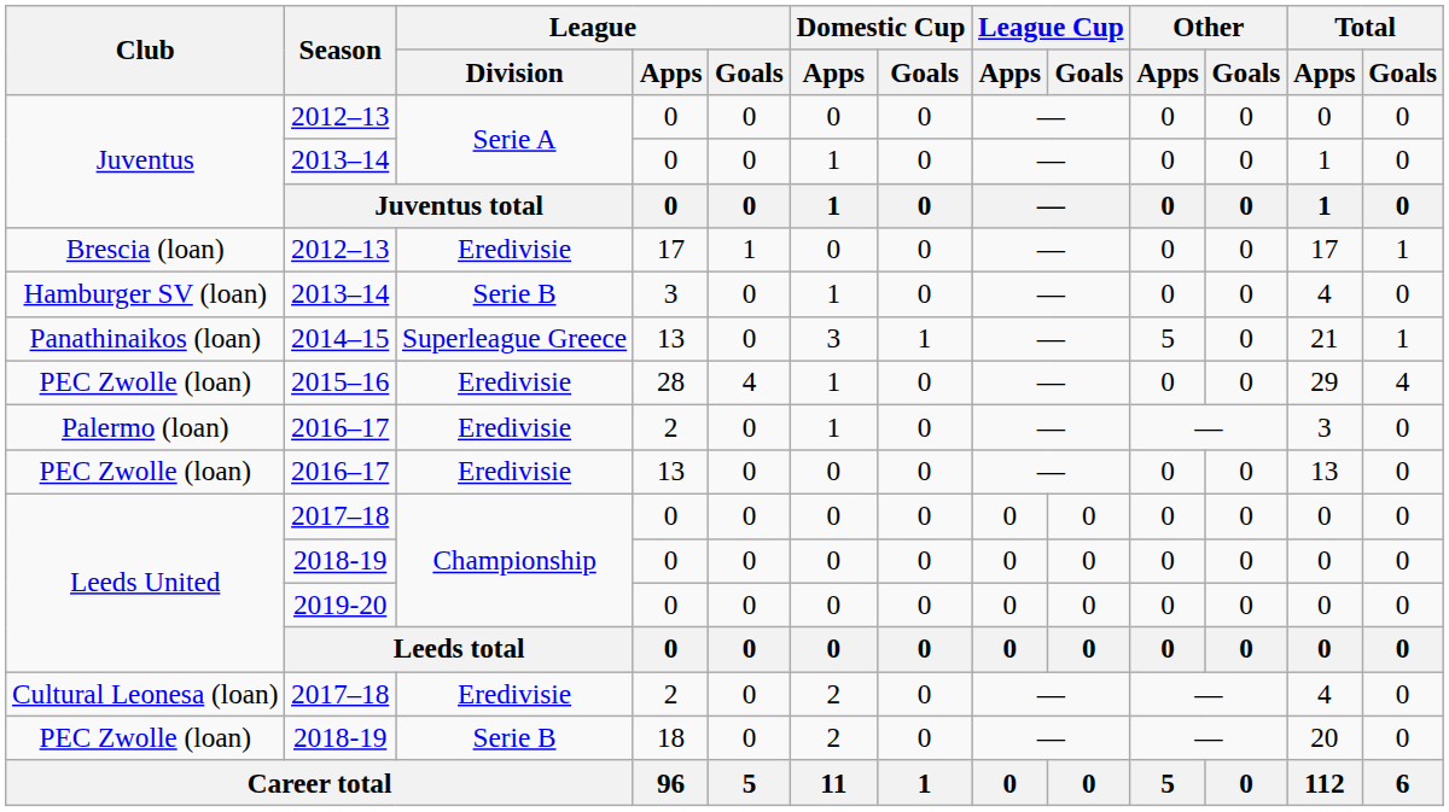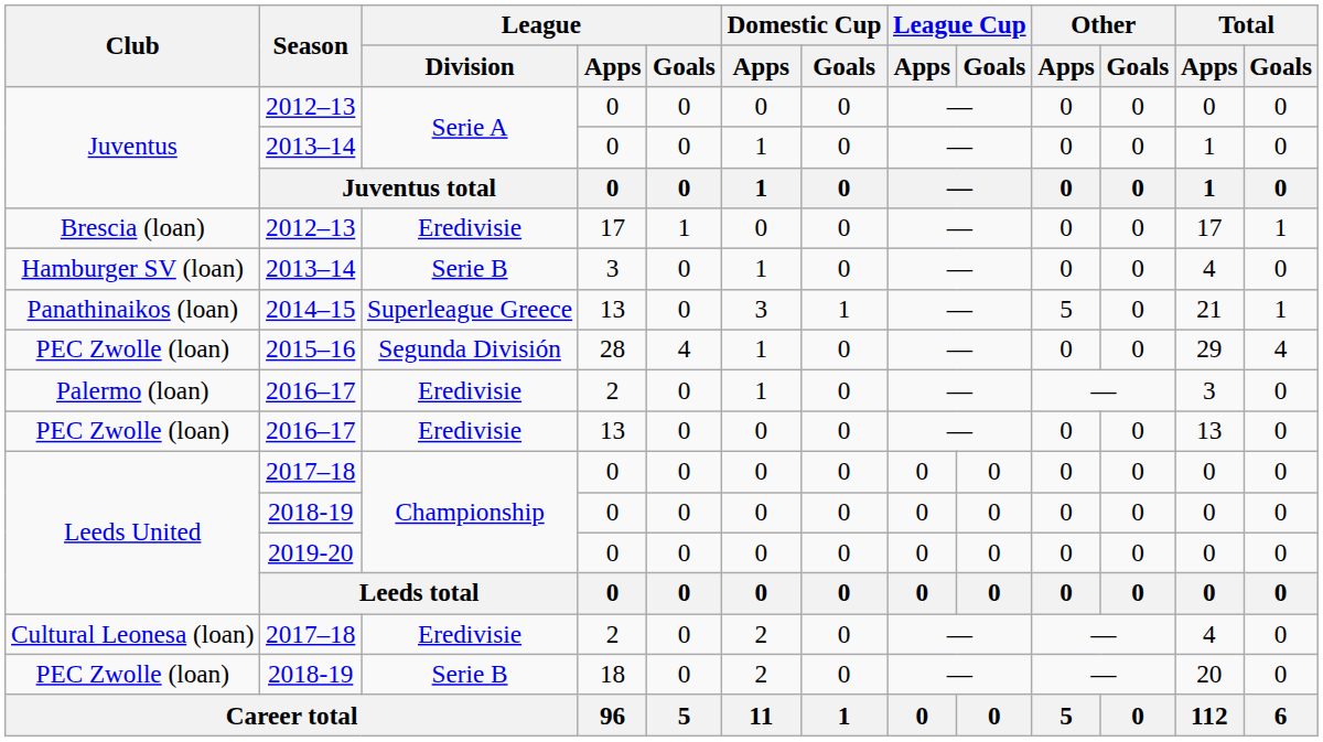 <table class="wikitable" style="text-align:center">
 <tr>
 <th rowspan="2">Club</th>
 <th rowspan="2">Season</th>
 <th colspan="3">League</th>
 <th colspan="2">Domestic Cup</th>
 <th colspan="2"><a href='#'>League Cup</a></th>
 <th colspan="2">Other</th>
 <th colspan="2">Total</th>
 </tr>
 <tr>
 <th>Division</th>
 <th>Apps</th>
 <th>Goals</th>
 <th>Apps</th>
 <th>Goals</th>
 <th>Apps</th>
 <th>Goals</th>
 <th>Apps</th>
 <th>Goals</th>
 <th>Apps</th>
 <th>Goals</th>
 </tr>
 <tr>
 <td rowspan="3"><a href='#'>Juventus</a></td>
 <td><a href='#'>2012–13</a></td>
 <td rowspan="2"><a href='#'>Serie A</a></td>
 <td>0</td>
 <td>0</td>
 <td>0</td>
 <td>0</td>
 <td colspan="2">—</td>
 <td>0</td>
 <td>0</td>
 <td>0</td>
 <td>0</td>
 </tr>
 <tr>
 <td><a href='#'>2013–14</a></td>
 <td>0</td>
 <td>0</td>
 <td>1</td>
 <td>0</td>
 <td colspan="2">—</td>
 <td>0</td>
 <td>0</td>
 <td>1</td>
 <td>0</td>
 </tr>
 <tr>
 <th colspan="2">Juventus total</th>
 <th>0</th>
 <th>0</th>
 <th>1</th>
 <th>0</th>
 <th colspan="2">—</th>
 <th>0</th>
 <th>0</th>
 <th>1</th>
 <th>0</th>
 </tr>
 <tr>
 <td><a href='#'>Brescia</a> (loan)</td>
 <td><a href='#'>2012–13</a></td>
 <td><a href='#'>Eredivisie</a></td>
 <td>17</td>
 <td>1</td>
 <td>0</td>
 <td>0</td>
 <td colspan="2">—</td>
 <td>0</td>
 <td>0</td>
 <td>17</td>
 <td>1</td>
 </tr>
 <tr>
 <td><a href='#'>Hamburger SV</a> (loan)</td>
 <td><a href='#'>2013–14</a></td>
 <td><a href='#'>Serie B</a></td>
 <td>3</td>
 <td>0</td>
 <td>1</td>
 <td>0</td>
 <td colspan="2">—</td>
 <td>0</td>
 <td>0</td>
 <td>4</td>
 <td>0</td>
 </tr>
 <tr>
 <td><a href='#'>Panathinaikos</a> (loan)</td>
 <td><a href='#'>2014–15</a></td>
 <td><a href='#'>Superleague Greece</a></td>
 <td>13</td>
 <td>0</td>
 <td>3</td>
 <td>1</td>
 <td colspan="2">—</td>
 <td>5</td>
 <td>0</td>
 <td>21</td>
 <td>1</td>
 </tr>
 <tr>
 <td><a href='#'>PEC Zwolle</a> (loan)</td>
 <td><a href='#'>2015–16</a></td>
-<td><a href='#'>Eredivisie</a></td>
+<td><a href='#'>Segunda División</a></td>
 <td>28</td>
 <td>4</td>
 <td>1</td>
 <td>0</td>
 <td colspan="2">—</td>
 <td>0</td>
 <td>0</td>
 <td>29</td>
 <td>4</td>
 </tr>
 <tr>
 <td><a href='#'>Palermo</a> (loan)</td>
 <td><a href='#'>2016–17</a></td>
 <td><a href='#'>Eredivisie</a></td>
 <td>2</td>
 <td>0</td>
 <td>1</td>
 <td>0</td>
 <td colspan="2">—</td>
 <td colspan="2">—</td>
 <td>3</td>
 <td>0</td>
 </tr>
 <tr>
 <td><a href='#'>PEC Zwolle</a> (loan)</td>
 <td><a href='#'>2016–17</a></td>
 <td><a href='#'>Eredivisie</a></td>
 <td>13</td>
 <td>0</td>
 <td>0</td>
 <td>0</td>
 <td colspan="2">—</td>
 <td>0</td>
 <td>0</td>
 <td>13</td>
 <td>0</td>
 </tr>
 <tr>
 <td rowspan="4"><a href='#'>Leeds United</a></td>
 <td><a href='#'>2017–18</a></td>
 <td rowspan="3"><a href='#'>Championship</a></td>
 <td>0</td>
 <td>0</td>
 <td>0</td>
 <td>0</td>
 <td>0</td>
 <td>0</td>
 <td>0</td>
 <td>0</td>
 <td>0</td>
 <td>0</td>
 </tr>
 <tr>
 <td><a href='#'>2018-19</a></td>
 <td>0</td>
 <td>0</td>
 <td>0</td>
 <td>0</td>
 <td>0</td>
 <td>0</td>
 <td>0</td>
 <td>0</td>
 <td>0</td>
 <td>0</td>
 </tr>
 <tr>
 <td><a href='#'>2019-20</a></td>
 <td>0</td>
 <td>0</td>
 <td>0</td>
 <td>0</td>
 <td>0</td>
 <td>0</td>
 <td>0</td>
 <td>0</td>
 <td>0</td>
 <td>0</td>
 </tr>
 <tr>
 <th colspan="2"><strong>Leeds total</strong></th>
 <th><strong>0</strong></th>
 <th><strong>0</strong></th>
 <th><strong>0</strong></th>
 <th><strong>0</strong></th>
 <th><strong>0</strong></th>
 <th><strong>0</strong></th>
 <th><strong>0</strong></th>
 <th><strong>0</strong></th>
 <th><strong>0</strong></th>
 <th><strong>0</strong></th>
 </tr>
 <tr>
 <td><a href='#'>Cultural Leonesa</a> (loan)</td>
 <td><a href='#'>2017–18</a></td>
 <td><a href='#'>Eredivisie</a></td>
 <td>2</td>
 <td>0</td>
 <td>2</td>
 <td>0</td>
 <td colspan="2">—</td>
 <td colspan="2">—</td>
 <td>4</td>
 <td>0</td>
 </tr>
 <tr>
 <td><a href='#'>PEC Zwolle</a> (loan)</td>
 <td><a href='#'>2018-19</a></td>
 <td><a href='#'>Serie B</a></td>
 <td>18</td>
 <td>0</td>
 <td>2</td>
 <td>0</td>
 <td colspan="2">—</td>
 <td colspan="2">—</td>
 <td>20</td>
 <td>0</td>
 </tr>
 <tr>
 <th colspan="3">Career total</th>
 <th>96</th>
 <th>5</th>
 <th>11</th>
 <th>1</th>
 <th>0</th>
 <th>0</th>
 <th>5</th>
 <th>0</th>
 <th>112</th>
 <th>6</th>
 </tr>
 </table>
